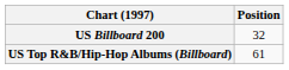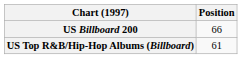 <table class="wikitable plainrowheaders" style="text-align:center">
 <tr>
 <th scope="col">Chart (1997)</th>
 <th scope="col">Position</th>
 </tr>
 <tr>
 <th scope="row">US <em>Billboard</em> 200</th>
-<td>32</td>
+<td>66</td>
 </tr>
 <tr>
 <th scope="row">US Top R&B/Hip-Hop Albums (<em>Billboard</em>)</th>
 <td>61</td>
 </tr>
 </table>
